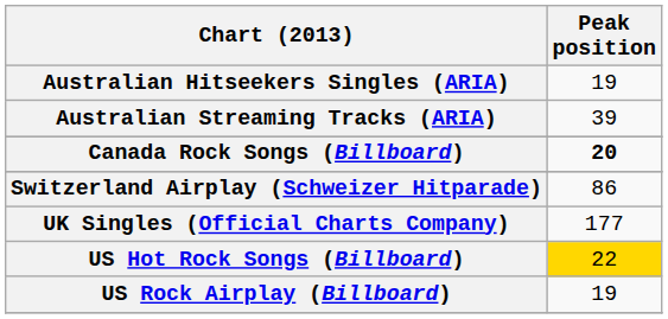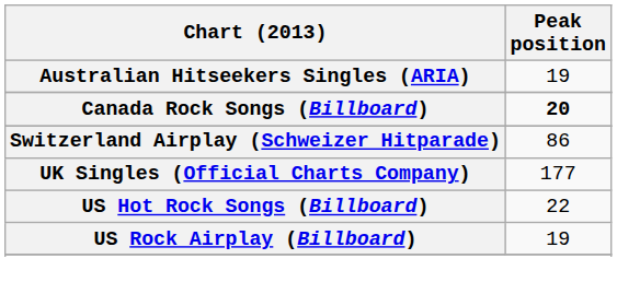 <table class="wikitable sortable plainrowheaders" style="text-align:center">
 <tr>
 <th>Chart (2013)</th>
 <th>Peak<br>position</th>
 </tr>
 <tr>
 <th scope="row">Australian Hitseekers Singles (<a href='#'>ARIA</a>)</th>
 <td>19</td>
-</tr>
-<tr>
-<th scope="row">Australian Streaming Tracks (<a href='#'>ARIA</a>)</th>
-<td>39</td>
 </tr>
 <tr>
 </tr>
 <tr>
 </tr>
 <tr>
 <th scope="row">Canada Rock Songs (<em><a href='#'>Billboard</a></em>)</th>
 <td><strong>20</strong></td>
 </tr>
 <tr>
 </tr>
 <tr>
 </tr>
 <tr>
 <th scope="row">Switzerland Airplay (<a href='#'>Schweizer Hitparade</a>)</th>
 <td>86</td>
 </tr>
 <tr>
 <th scope="row">UK Singles (<a href='#'>Official Charts Company</a>)</th>
 <td>177</td>
 </tr>
 <tr>
 <th scope="row">US <a href='#'>Hot Rock Songs</a> (<em><a href='#'>Billboard</a></em>)</th>
-<td style="background: gold;">22</td>
+<td>22</td>
 </tr>
 <tr>
 <th scope="row">US <a href='#'>Rock Airplay</a> (<em><a href='#'>Billboard</a></em>)</th>
 <td>19</td>
 </tr>
 <tr>
 </tr>
 <tr>
 </tr>
 <tr>
 </tr>
 </table>
